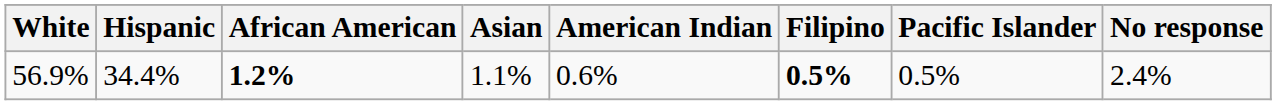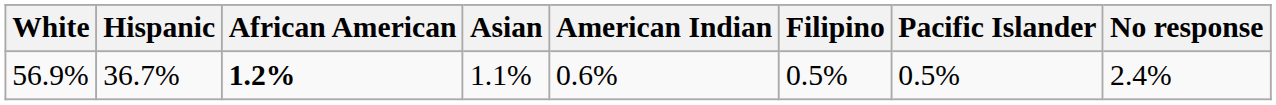 <table class="wikitable" style="margin-left:50px">
 <tr>
 <th>White</th>
 <th>Hispanic</th>
 <th>African American</th>
 <th>Asian</th>
 <th>American Indian</th>
 <th>Filipino</th>
 <th>Pacific Islander</th>
 <th>No response</th>
 </tr>
 <tr>
 <td>56.9%</td>
-<td>34.4%</td>
+<td>36.7%</td>
 <td><strong>1.2%</strong></td>
 <td>1.1%</td>
 <td>0.6%</td>
-<td><strong>0.5%</strong></td>
+<td>0.5%</td>
 <td>0.5%</td>
 <td>2.4%</td>
 </tr>
 </table>
